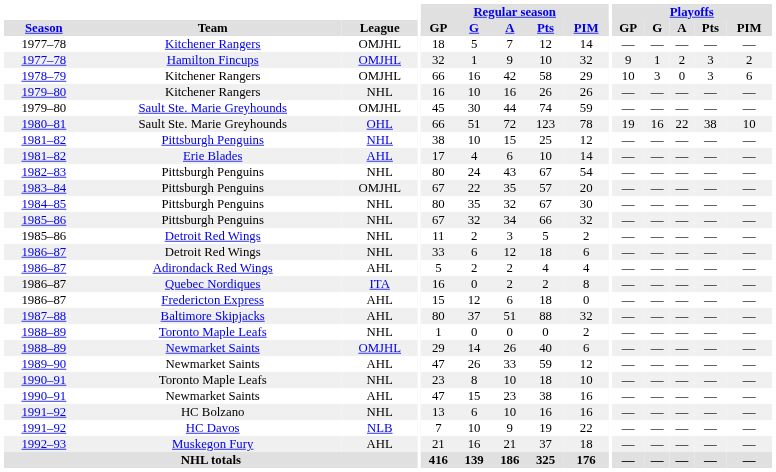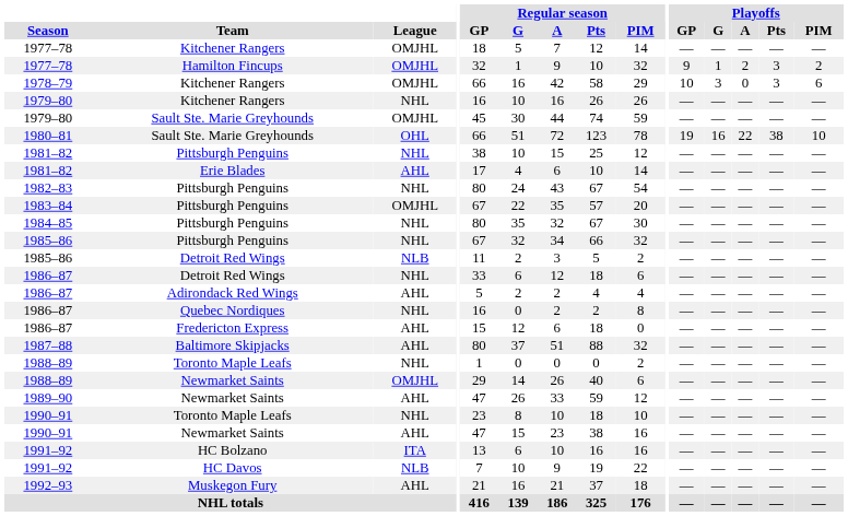 <table border="0" cellpadding="1" cellspacing="0" style="text-align:center; width:60em">
 <tr bgcolor="#e0e0e0">
 <th colspan="3" bgcolor="#ffffff"></th>
 <th rowspan="100" bgcolor="#ffffff"></th>
 <th colspan="5"><a href='#'>Regular season</a></th>
 <th rowspan="100" bgcolor="#ffffff"></th>
 <th colspan="5"><a href='#'>Playoffs</a></th>
 </tr>
 <tr bgcolor="#e0e0e0">
 <th><a href='#'>Season</a></th>
 <th>Team</th>
 <th>League</th>
 <th>GP</th>
 <th><a href='#'>G</a></th>
 <th><a href='#'>A</a></th>
 <th><a href='#'>Pts</a></th>
 <th><a href='#'>PIM</a></th>
 <th>GP</th>
 <th>G</th>
 <th>A</th>
 <th>Pts</th>
 <th>PIM</th>
 </tr>
 <tr>
 <td>1977–78</td>
 <td><a href='#'>Kitchener Rangers</a></td>
 <td>OMJHL</td>
 <td>18</td>
 <td>5</td>
 <td>7</td>
 <td>12</td>
 <td>14</td>
 <td>—</td>
 <td>—</td>
 <td>—</td>
 <td>—</td>
 <td>—</td>
 </tr>
 <tr bgcolor="#f0f0f0">
 <td><a href='#'>1977–78</a></td>
 <td><a href='#'>Hamilton Fincups</a></td>
 <td><a href='#'>OMJHL</a></td>
 <td>32</td>
 <td>1</td>
 <td>9</td>
 <td>10</td>
 <td>32</td>
 <td>9</td>
 <td>1</td>
 <td>2</td>
 <td>3</td>
 <td>2</td>
 </tr>
 <tr>
 <td><a href='#'>1978–79</a></td>
 <td>Kitchener Rangers</td>
 <td>OMJHL</td>
 <td>66</td>
 <td>16</td>
 <td>42</td>
 <td>58</td>
 <td>29</td>
 <td>10</td>
 <td>3</td>
 <td>0</td>
 <td>3</td>
 <td>6</td>
 </tr>
 <tr bgcolor="#f0f0f0">
 <td><a href='#'>1979–80</a></td>
 <td>Kitchener Rangers</td>
 <td>NHL</td>
 <td>16</td>
 <td>10</td>
 <td>16</td>
 <td>26</td>
 <td>26</td>
 <td>—</td>
 <td>—</td>
 <td>—</td>
 <td>—</td>
 <td>—</td>
 </tr>
 <tr>
 <td>1979–80</td>
 <td><a href='#'>Sault Ste. Marie Greyhounds</a></td>
 <td>OMJHL</td>
 <td>45</td>
 <td>30</td>
 <td>44</td>
 <td>74</td>
 <td>59</td>
 <td>—</td>
 <td>—</td>
 <td>—</td>
 <td>—</td>
 <td>—</td>
 </tr>
 <tr bgcolor="#f0f0f0">
 <td><a href='#'>1980–81</a></td>
 <td>Sault Ste. Marie Greyhounds</td>
 <td><a href='#'>OHL</a></td>
 <td>66</td>
 <td>51</td>
 <td>72</td>
 <td>123</td>
 <td>78</td>
 <td>19</td>
 <td>16</td>
 <td>22</td>
 <td>38</td>
 <td>10</td>
 </tr>
 <tr>
 <td><a href='#'>1981–82</a></td>
 <td><a href='#'>Pittsburgh Penguins</a></td>
 <td><a href='#'>NHL</a></td>
 <td>38</td>
 <td>10</td>
 <td>15</td>
 <td>25</td>
 <td>12</td>
 <td>—</td>
 <td>—</td>
 <td>—</td>
 <td>—</td>
 <td>—</td>
 </tr>
 <tr bgcolor="#f0f0f0">
 <td><a href='#'>1981–82</a></td>
 <td><a href='#'>Erie Blades</a></td>
 <td><a href='#'>AHL</a></td>
 <td>17</td>
 <td>4</td>
 <td>6</td>
 <td>10</td>
 <td>14</td>
 <td>—</td>
 <td>—</td>
 <td>—</td>
 <td>—</td>
 <td>—</td>
 </tr>
 <tr>
 <td><a href='#'>1982–83</a></td>
 <td>Pittsburgh Penguins</td>
 <td>NHL</td>
 <td>80</td>
 <td>24</td>
 <td>43</td>
 <td>67</td>
 <td>54</td>
 <td>—</td>
 <td>—</td>
 <td>—</td>
 <td>—</td>
 <td>—</td>
 </tr>
 <tr bgcolor="#f0f0f0">
 <td><a href='#'>1983–84</a></td>
 <td>Pittsburgh Penguins</td>
 <td>OMJHL</td>
 <td>67</td>
 <td>22</td>
 <td>35</td>
 <td>57</td>
 <td>20</td>
 <td>—</td>
 <td>—</td>
 <td>—</td>
 <td>—</td>
 <td>—</td>
 </tr>
 <tr>
 <td><a href='#'>1984–85</a></td>
 <td>Pittsburgh Penguins</td>
 <td>NHL</td>
 <td>80</td>
 <td>35</td>
 <td>32</td>
 <td>67</td>
 <td>30</td>
 <td>—</td>
 <td>—</td>
 <td>—</td>
 <td>—</td>
 <td>—</td>
 </tr>
 <tr bgcolor="#f0f0f0">
 <td><a href='#'>1985–86</a></td>
 <td>Pittsburgh Penguins</td>
 <td>NHL</td>
 <td>67</td>
 <td>32</td>
 <td>34</td>
 <td>66</td>
 <td>32</td>
 <td>—</td>
 <td>—</td>
 <td>—</td>
 <td>—</td>
 <td>—</td>
 </tr>
 <tr>
 <td>1985–86</td>
 <td><a href='#'>Detroit Red Wings</a></td>
-<td>NHL</td>
+<td><a href='#'>NLB</a></td>
 <td>11</td>
 <td>2</td>
 <td>3</td>
 <td>5</td>
 <td>2</td>
 <td>—</td>
 <td>—</td>
 <td>—</td>
 <td>—</td>
 <td>—</td>
 </tr>
 <tr bgcolor="#f0f0f0">
 <td><a href='#'>1986–87</a></td>
 <td>Detroit Red Wings</td>
 <td>NHL</td>
 <td>33</td>
 <td>6</td>
 <td>12</td>
 <td>18</td>
 <td>6</td>
 <td>—</td>
 <td>—</td>
 <td>—</td>
 <td>—</td>
 <td>—</td>
 </tr>
 <tr>
 <td><a href='#'>1986–87</a></td>
 <td><a href='#'>Adirondack Red Wings</a></td>
 <td>AHL</td>
 <td>5</td>
 <td>2</td>
 <td>2</td>
 <td>4</td>
 <td>4</td>
 <td>—</td>
 <td>—</td>
 <td>—</td>
 <td>—</td>
 <td>—</td>
 </tr>
 <tr bgcolor="#f0f0f0">
 <td>1986–87</td>
 <td><a href='#'>Quebec Nordiques</a></td>
-<td><a href='#'>ITA</a></td>
+<td>NHL</td>
 <td>16</td>
 <td>0</td>
 <td>2</td>
 <td>2</td>
 <td>8</td>
 <td>—</td>
 <td>—</td>
 <td>—</td>
 <td>—</td>
 <td>—</td>
 </tr>
 <tr>
 <td>1986–87</td>
 <td><a href='#'>Fredericton Express</a></td>
 <td>AHL</td>
 <td>15</td>
 <td>12</td>
 <td>6</td>
 <td>18</td>
 <td>0</td>
 <td>—</td>
 <td>—</td>
 <td>—</td>
 <td>—</td>
 <td>—</td>
 </tr>
 <tr bgcolor="#f0f0f0">
 <td><a href='#'>1987–88</a></td>
 <td><a href='#'>Baltimore Skipjacks</a></td>
 <td>AHL</td>
 <td>80</td>
 <td>37</td>
 <td>51</td>
 <td>88</td>
 <td>32</td>
 <td>—</td>
 <td>—</td>
 <td>—</td>
 <td>—</td>
 <td>—</td>
 </tr>
 <tr>
 <td><a href='#'>1988–89</a></td>
 <td><a href='#'>Toronto Maple Leafs</a></td>
 <td>NHL</td>
 <td>1</td>
 <td>0</td>
 <td>0</td>
 <td>0</td>
 <td>2</td>
 <td>—</td>
 <td>—</td>
 <td>—</td>
 <td>—</td>
 <td>—</td>
 </tr>
 <tr bgcolor="#f0f0f0">
 <td><a href='#'>1988–89</a></td>
 <td><a href='#'>Newmarket Saints</a></td>
 <td><a href='#'>OMJHL</a></td>
 <td>29</td>
 <td>14</td>
 <td>26</td>
 <td>40</td>
 <td>6</td>
 <td>—</td>
 <td>—</td>
 <td>—</td>
 <td>—</td>
 <td>—</td>
 </tr>
 <tr>
 <td><a href='#'>1989–90</a></td>
 <td>Newmarket Saints</td>
 <td>AHL</td>
 <td>47</td>
 <td>26</td>
 <td>33</td>
 <td>59</td>
 <td>12</td>
 <td>—</td>
 <td>—</td>
 <td>—</td>
 <td>—</td>
 <td>—</td>
 </tr>
 <tr bgcolor="#f0f0f0">
 <td><a href='#'>1990–91</a></td>
 <td>Toronto Maple Leafs</td>
 <td>NHL</td>
 <td>23</td>
 <td>8</td>
 <td>10</td>
 <td>18</td>
 <td>10</td>
 <td>—</td>
 <td>—</td>
 <td>—</td>
 <td>—</td>
 <td>—</td>
 </tr>
 <tr>
 <td><a href='#'>1990–91</a></td>
 <td>Newmarket Saints</td>
 <td>AHL</td>
 <td>47</td>
 <td>15</td>
 <td>23</td>
 <td>38</td>
 <td>16</td>
 <td>—</td>
 <td>—</td>
 <td>—</td>
 <td>—</td>
 <td>—</td>
 </tr>
 <tr bgcolor="#f0f0f0">
 <td><a href='#'>1991–92</a></td>
 <td>HC Bolzano</td>
-<td>NHL</td>
+<td><a href='#'>ITA</a></td>
 <td>13</td>
 <td>6</td>
 <td>10</td>
 <td>16</td>
 <td>16</td>
 <td>—</td>
 <td>—</td>
 <td>—</td>
 <td>—</td>
 <td>—</td>
 </tr>
 <tr>
 <td><a href='#'>1991–92</a></td>
 <td><a href='#'>HC Davos</a></td>
 <td><a href='#'>NLB</a></td>
 <td>7</td>
 <td>10</td>
 <td>9</td>
 <td>19</td>
 <td>22</td>
 <td>—</td>
 <td>—</td>
 <td>—</td>
 <td>—</td>
 <td>—</td>
 </tr>
 <tr bgcolor="#f0f0f0">
 <td><a href='#'>1992–93</a></td>
 <td><a href='#'>Muskegon Fury</a></td>
 <td>AHL</td>
 <td>21</td>
 <td>16</td>
 <td>21</td>
 <td>37</td>
 <td>18</td>
 <td>—</td>
 <td>—</td>
 <td>—</td>
 <td>—</td>
 <td>—</td>
 </tr>
 <tr bgcolor="#e0e0e0">
 <th colspan="3">NHL totals</th>
 <th>416</th>
 <th>139</th>
 <th>186</th>
 <th>325</th>
 <th>176</th>
 <th>—</th>
 <th>—</th>
 <th>—</th>
 <th>—</th>
 <th>—</th>
 </tr>
 </table>
